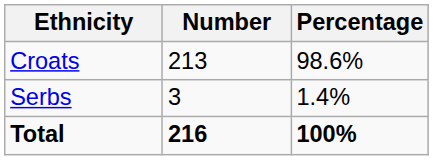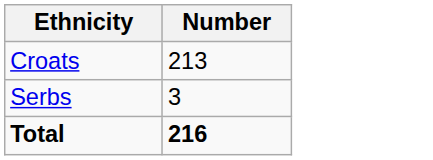 <table class="wikitable">
 <tr>
 <th width="100px">Ethnicity</th>
 <th width="80px">Number</th>
-<th width="80px">Percentage</th>
 </tr>
 <tr>
 <td><a href='#'>Croats</a></td>
 <td>213</td>
-<td>98.6%</td>
 </tr>
 <tr>
 <td><a href='#'>Serbs</a></td>
 <td>3</td>
-<td>1.4%</td>
 </tr>
 <tr>
 <td><strong>Total</strong></td>
 <td><strong>216</strong></td>
-<td><strong>100%</strong></td>
 </tr>
 </table>
